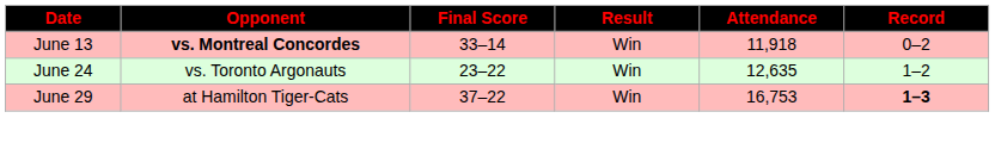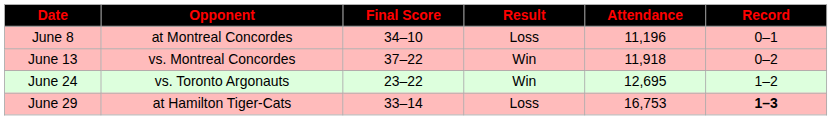 <table class="wikitable sortable">
 <tr>
 <th style="background:black; color:#f00; width:8%;">Date</th>
 <th style="background:black; color:#f00; width:20%;">Opponent</th>
 <th style="background:black; color:#f00; width:10%;">Final Score</th>
 <th style="background:black; color:#f00; width:10%;">Result</th>
 <th style="background:black; color:#f00; width:10%;">Attendance</th>
 <th style="background:black; color:#f00; width:10%;">Record</th>
 </tr>
 <tr style="text-align:center; background:#fbb;">
+<td>June 8</td>
+<td>at Montreal Concordes</td>
+<td>34–10</td>
+<td>Loss</td>
+<td>11,196</td>
+<td>0–1</td>
+</tr>
+<tr style="text-align:center; background:#fbb;">
 <td>June 13</td>
-<td><strong>vs. Montreal Concordes</strong></td>
-<td>33–14</td>
+<td>vs. Montreal Concordes</td>
+<td>37–22</td>
 <td>Win</td>
 <td>11,918</td>
 <td>0–2</td>
 </tr>
 <tr style="text-align:center; background:#dfd;">
 <td>June 24</td>
 <td>vs. Toronto Argonauts</td>
 <td>23–22</td>
 <td>Win</td>
-<td>12,635</td>
+<td>12,695</td>
 <td>1–2</td>
 </tr>
 <tr style="text-align:center; background:#fbb;">
 <td>June 29</td>
 <td>at Hamilton Tiger-Cats</td>
-<td>37–22</td>
-<td>Win</td>
+<td>33–14</td>
+<td>Loss</td>
 <td>16,753</td>
 <td><strong>1–3</strong></td>
 </tr>
 </table>
